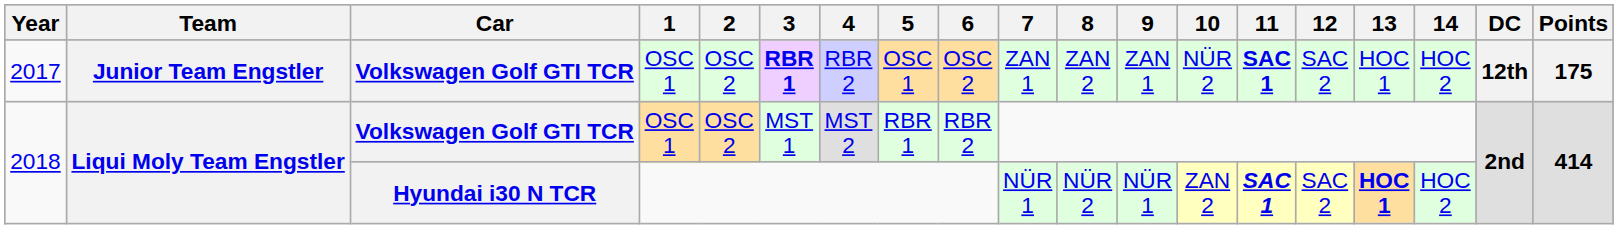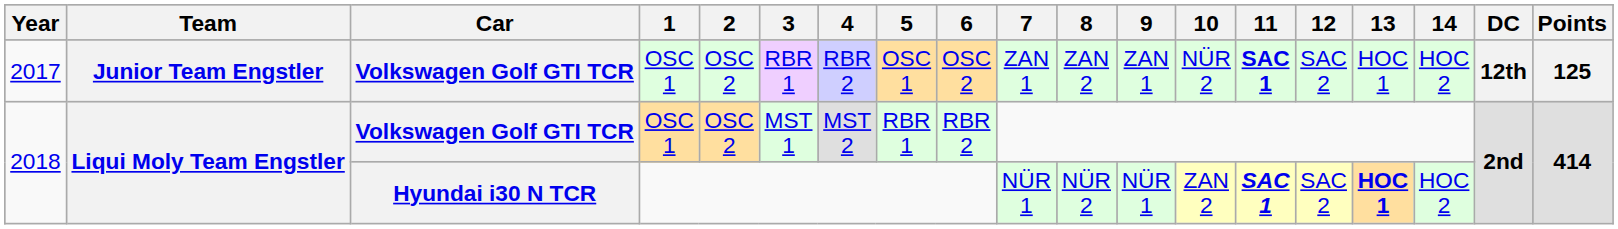 <table class="wikitable" style="text-align:center; font-size:85%">
 <tr>
 <th>Year</th>
 <th>Team</th>
 <th>Car</th>
 <th>1</th>
 <th>2</th>
 <th>3</th>
 <th>4</th>
 <th>5</th>
 <th>6</th>
 <th>7</th>
 <th>8</th>
 <th>9</th>
 <th>10</th>
 <th>11</th>
 <th>12</th>
 <th>13</th>
 <th>14</th>
 <th>DC</th>
 <th>Points</th>
 </tr>
 <tr>
 <td><a href='#'>2017</a></td>
 <th nowrap><a href='#'>Junior Team Engstler</a></th>
 <th nowrap><a href='#'>Volkswagen Golf GTI TCR</a></th>
 <td style="background:#DFFFDF;"><a href='#'>OSC<br>1</a><br></td>
 <td style="background:#DFFFDF;"><a href='#'>OSC<br>2</a><br></td>
-<td style="background:#EFCFFF;"><strong><a href='#'>RBR<br>1</a><br></strong></td>
+<td style="background:#EFCFFF;"><a href='#'>RBR<br>1</a><br></td>
 <td style="background:#CFCFFF;"><a href='#'>RBR<br>2</a><br></td>
 <td style="background:#FFDF9F;"><a href='#'>OSC<br>1</a><br></td>
 <td style="background:#FFDF9F;"><a href='#'>OSC<br>2</a><br></td>
 <td style="background:#DFFFDF;"><a href='#'>ZAN<br>1</a><br></td>
 <td style="background:#DFFFDF;"><a href='#'>ZAN<br>2</a><br></td>
 <td style="background:#DFFFDF;"><a href='#'>ZAN<br>1</a><br></td>
 <td style="background:#DFFFDF;"><a href='#'>NÜR<br>2</a><br></td>
 <td style="background:#DFFFDF;"><strong><a href='#'>SAC<br>1</a></strong><br></td>
 <td style="background:#DFFFDF;"><a href='#'>SAC<br>2</a><br></td>
 <td style="background:#DFFFDF;"><a href='#'>HOC<br>1</a><br></td>
 <td style="background:#DFFFDF;"><a href='#'>HOC<br>2</a><br></td>
 <th>12th</th>
-<th>175</th>
+<th>125</th>
 </tr>
 <tr>
 <td rowspan=2><a href='#'>2018</a></td>
 <th rowspan=2 nowrap><a href='#'>Liqui Moly Team Engstler</a></th>
 <th nowrap><a href='#'>Volkswagen Golf GTI TCR</a></th>
 <td style="background:#FFDF9F;"><a href='#'>OSC<br>1</a><br></td>
 <td style="background:#FFDF9F;"><a href='#'>OSC<br>2</a><br></td>
 <td style="background:#DFFFDF;"><a href='#'>MST<br>1</a><br></td>
 <td style="background:#DFDFDF;"><a href='#'>MST<br>2</a><br></td>
 <td style="background:#DFFFDF;"><a href='#'>RBR<br>1</a><br></td>
 <td style="background:#DFFFDF;"><a href='#'>RBR<br>2</a><br></td>
 <td colspan=8></td>
 <th rowspan=2 style="background:#DFDFDF;">2nd</th>
 <th rowspan=2 style="background:#DFDFDF;">414</th>
 </tr>
 <tr>
 <th nowrap><a href='#'>Hyundai i30 N TCR</a></th>
 <td colspan=6></td>
 <td style="background:#DFFFDF;"><a href='#'>NÜR<br>1</a><br></td>
 <td style="background:#DFFFDF;"><a href='#'>NÜR<br>2</a><br></td>
 <td style="background:#DFFFDF;"><a href='#'>NÜR<br>1</a><br></td>
 <td style="background:#FFFFBF;"><a href='#'>ZAN<br>2</a><br></td>
 <td style="background:#FFFFBF;"><strong><em><a href='#'>SAC<br>1</a></em></strong><br></td>
 <td style="background:#FFFFBF;"><a href='#'>SAC<br>2</a><br></td>
 <td style="background:#FFDF9F;"><strong><a href='#'>HOC<br>1</a><br></strong></td>
 <td style="background:#DFFFDF;"><a href='#'>HOC<br>2</a><br></td>
 </tr>
 </table>
